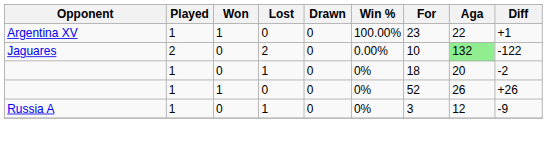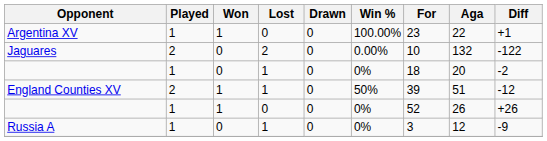 <table class="wikitable sortable" style="font-size:90%">
 <tr>
 <th style="width:188px;">Opponent</th>
 <th style="width:50px;">Played</th>
 <th style="width:48px;">Won</th>
 <th style="width:48px;">Lost</th>
 <th style="width:50px;">Drawn</th>
 <th style="width:50px;">Win %</th>
 <th style="width:48px;">For</th>
 <th style="width:48px;">Aga</th>
 <th style="width:50px;">Diff</th>
 </tr>
 <tr>
 <td> <a href='#'>Argentina XV</a></td>
 <td>1</td>
 <td>1</td>
 <td>0</td>
 <td>0</td>
 <td>100.00%</td>
 <td>23</td>
 <td>22</td>
 <td>+1</td>
 </tr>
 <tr>
 <td> <a href='#'>Jaguares</a></td>
 <td>2</td>
 <td>0</td>
 <td>2</td>
 <td>0</td>
 <td>0.00%</td>
 <td>10</td>
-<td style="background: lightgreen;">132</td>
+<td>132</td>
 <td>-122</td>
 </tr>
 <tr>
 <td></td>
 <td>1</td>
 <td>0</td>
 <td>1</td>
 <td>0</td>
 <td>0%</td>
 <td>18</td>
 <td>20</td>
 <td>-2</td>
+</tr>
+<tr>
+<td> <a href='#'>England Counties XV</a></td>
+<td>2</td>
+<td>1</td>
+<td>1</td>
+<td>0</td>
+<td>50%</td>
+<td>39</td>
+<td>51</td>
+<td>-12</td>
 </tr>
 <tr>
 <td></td>
 <td>1</td>
 <td>1</td>
 <td>0</td>
 <td>0</td>
 <td>0%</td>
 <td>52</td>
 <td>26</td>
 <td>+26</td>
 </tr>
 <tr>
 <td> <a href='#'>Russia A</a></td>
 <td>1</td>
 <td>0</td>
 <td>1</td>
 <td>0</td>
 <td>0%</td>
 <td>3</td>
 <td>12</td>
 <td>-9</td>
 </tr>
 <tr>
 </tr>
 </table>
